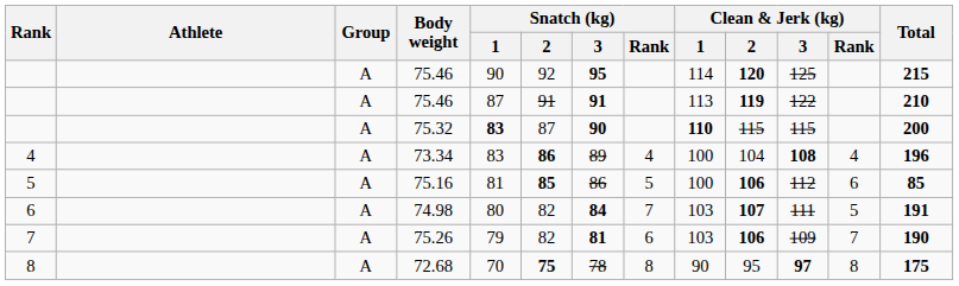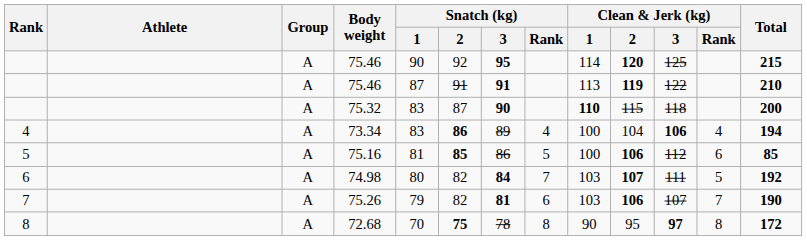 <table class = "wikitable" style="text-align:center;">
 <tr>
 <th rowspan=2 width=40>Rank</th>
 <th rowspan=2 width=250>Athlete</th>
 <th rowspan=2 width=50>Group</th>
 <th rowspan=2 width=60>Body weight</th>
 <th colspan=4>Snatch (kg)</th>
 <th colspan=4>Clean & Jerk (kg)</th>
 <th rowspan=2 width=60>Total</th>
 </tr>
 <tr>
 <th width=40>1</th>
 <th width=40>2</th>
 <th width=40>3</th>
 <th width=40>Rank</th>
 <th width=40>1</th>
 <th width=40>2</th>
 <th width=40>3</th>
 <th width=40>Rank</th>
 </tr>
 <tr>
 <td></td>
 <td align=left></td>
 <td>A</td>
 <td>75.46</td>
 <td>90</td>
 <td>92</td>
 <td><strong>95</strong></td>
 <td></td>
 <td>114</td>
 <td><strong>120</strong></td>
 <td><s>125</s></td>
 <td></td>
 <td><strong>215</strong></td>
 </tr>
 <tr>
 <td></td>
 <td align=left></td>
 <td>A</td>
 <td>75.46</td>
 <td>87</td>
 <td><s>91</s></td>
 <td><strong>91</strong></td>
 <td></td>
 <td>113</td>
 <td><strong>119</strong></td>
 <td><s>122</s></td>
 <td></td>
 <td><strong>210</strong></td>
 </tr>
 <tr>
 <td></td>
 <td align=left></td>
 <td>A</td>
 <td>75.32</td>
-<td><strong>83</strong></td>
+<td>83</td>
 <td>87</td>
 <td><strong>90</strong></td>
 <td></td>
 <td><strong>110</strong></td>
 <td><s>115</s></td>
-<td><s>115</s></td>
+<td><s>118</s></td>
 <td></td>
 <td><strong>200</strong></td>
 </tr>
 <tr>
 <td>4</td>
 <td align=left></td>
 <td>A</td>
 <td>73.34</td>
 <td>83</td>
 <td><strong>86</strong></td>
 <td><s>89</s></td>
 <td>4</td>
 <td>100</td>
 <td>104</td>
-<td><strong>108</strong></td>
+<td><strong>106</strong></td>
 <td>4</td>
-<td><strong>196</strong></td>
+<td><strong>194</strong></td>
 </tr>
 <tr>
 <td>5</td>
 <td align=left></td>
 <td>A</td>
 <td>75.16</td>
 <td>81</td>
 <td><strong>85</strong></td>
 <td><s>86</s></td>
 <td>5</td>
 <td>100</td>
 <td><strong>106</strong></td>
 <td><s>112</s></td>
 <td>6</td>
 <td><strong>85</strong></td>
 </tr>
 <tr>
 <td>6</td>
 <td align=left></td>
 <td>A</td>
 <td>74.98</td>
 <td>80</td>
 <td>82</td>
 <td><strong>84</strong></td>
 <td>7</td>
 <td>103</td>
 <td><strong>107</strong></td>
 <td><s>111</s></td>
 <td>5</td>
-<td><strong>191</strong></td>
+<td><strong>192</strong></td>
 </tr>
 <tr>
 <td>7</td>
 <td align=left></td>
 <td>A</td>
 <td>75.26</td>
 <td>79</td>
 <td>82</td>
 <td><strong>81</strong></td>
 <td>6</td>
 <td>103</td>
 <td><strong>106</strong></td>
-<td><s>109</s></td>
+<td><s>107</s></td>
 <td>7</td>
 <td><strong>190</strong></td>
 </tr>
 <tr>
 <td>8</td>
 <td align=left></td>
 <td>A</td>
 <td>72.68</td>
 <td>70</td>
 <td><strong>75</strong></td>
 <td><s>78</s></td>
 <td>8</td>
 <td>90</td>
 <td>95</td>
 <td><strong>97</strong></td>
 <td>8</td>
-<td><strong>175</strong></td>
+<td><strong>172</strong></td>
 </tr>
 </table>
